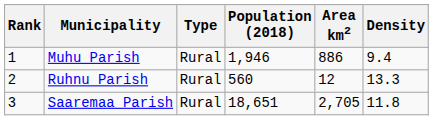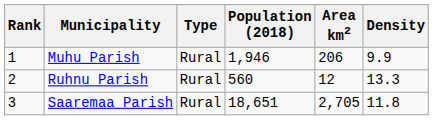 <table class="wikitable sortable">
 <tr>
 <th>Rank</th>
 <th>Municipality</th>
 <th>Type</th>
 <th>Population<br>(2018)</th>
 <th>Area<br>km<sup>2</sup></th>
 <th>Density</th>
 </tr>
 <tr>
 <td>1</td>
 <td><a href='#'>Muhu Parish</a></td>
 <td>Rural</td>
 <td>1,946</td>
-<td>886</td>
-<td>9.4</td>
+<td>206</td>
+<td>9.9</td>
 </tr>
 <tr>
 <td>2</td>
 <td><a href='#'>Ruhnu Parish</a></td>
 <td>Rural</td>
 <td>560</td>
 <td>12</td>
 <td>13.3</td>
 </tr>
 <tr>
 <td>3</td>
 <td><a href='#'>Saaremaa Parish</a></td>
 <td>Rural</td>
 <td>18,651</td>
 <td>2,705</td>
 <td>11.8</td>
 </tr>
 </table>
